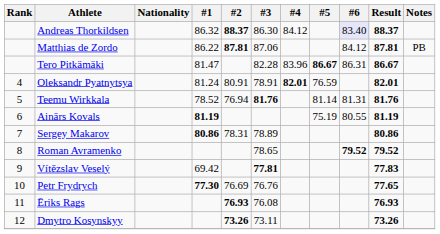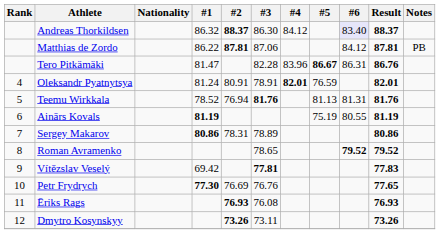 <table class="wikitable sortable" style="text-align:center">
 <tr>
 <th>Rank</th>
 <th>Athlete</th>
 <th>Nationality</th>
 <th>#1</th>
 <th>#2</th>
 <th>#3</th>
 <th>#4</th>
 <th>#5</th>
 <th>#6</th>
 <th>Result</th>
 <th>Notes</th>
 </tr>
 <tr>
 <td></td>
 <td align="left"><a href='#'>Andreas Thorkildsen</a></td>
 <td align=left></td>
 <td>86.32</td>
 <td><strong>88.37</strong></td>
 <td>86.30</td>
 <td>84.12</td>
 <td></td>
 <td style="background: lavender;">83.40</td>
 <td><strong>88.37</strong></td>
 <td></td>
 </tr>
 <tr>
 <td></td>
 <td align="left"><a href='#'>Matthias de Zordo</a></td>
 <td align=left></td>
 <td>86.22</td>
 <td><strong>87.81</strong></td>
 <td>87.06</td>
 <td></td>
 <td></td>
 <td>84.12</td>
 <td><strong>87.81</strong></td>
 <td>PB</td>
 </tr>
 <tr>
 <td></td>
 <td align="left"><a href='#'>Tero Pitkämäki</a></td>
 <td align=left></td>
 <td>81.47</td>
 <td></td>
 <td>82.28</td>
 <td>83.96</td>
 <td><strong>86.67</strong></td>
 <td>86.31</td>
-<td><strong>86.67</strong></td>
+<td><strong>86.76</strong></td>
 <td></td>
 </tr>
 <tr>
 <td>4</td>
 <td align="left"><a href='#'>Oleksandr Pyatnytsya</a></td>
 <td align=left></td>
 <td>81.24</td>
 <td>80.91</td>
 <td>78.91</td>
 <td><strong>82.01</strong></td>
 <td>76.59</td>
 <td></td>
 <td><strong>82.01</strong></td>
 <td></td>
 </tr>
 <tr>
 <td>5</td>
 <td align="left"><a href='#'>Teemu Wirkkala</a></td>
 <td align=left></td>
 <td>78.52</td>
 <td>76.94</td>
 <td><strong>81.76</strong></td>
 <td></td>
-<td>81.14</td>
+<td>81.13</td>
 <td>81.31</td>
 <td><strong>81.76</strong></td>
 <td></td>
 </tr>
 <tr>
 <td>6</td>
 <td align="left"><a href='#'>Ainārs Kovals</a></td>
 <td align=left></td>
 <td><strong>81.19</strong></td>
 <td></td>
 <td></td>
 <td></td>
 <td>75.19</td>
 <td>80.55</td>
 <td><strong>81.19</strong></td>
 <td></td>
 </tr>
 <tr>
 <td>7</td>
 <td align="left"><a href='#'>Sergey Makarov</a></td>
 <td align=left></td>
 <td><strong>80.86</strong></td>
 <td>78.31</td>
 <td>78.89</td>
 <td></td>
 <td></td>
 <td></td>
 <td><strong>80.86</strong></td>
 <td></td>
 </tr>
 <tr>
 <td>8</td>
 <td align="left"><a href='#'>Roman Avramenko</a></td>
 <td align=left></td>
 <td></td>
 <td></td>
 <td>78.65</td>
 <td></td>
 <td></td>
 <td><strong>79.52</strong></td>
 <td><strong>79.52</strong></td>
 <td></td>
 </tr>
 <tr>
 <td>9</td>
 <td align="left"><a href='#'>Vítězslav Veselý</a></td>
 <td align=left></td>
 <td>69.42</td>
 <td></td>
 <td><strong>77.81</strong></td>
 <td></td>
 <td></td>
 <td></td>
 <td><strong>77.83</strong></td>
 <td></td>
 </tr>
 <tr>
 <td>10</td>
 <td align="left"><a href='#'>Petr Frydrych</a></td>
 <td align=left></td>
 <td><strong>77.30</strong></td>
 <td>76.69</td>
 <td>76.76</td>
 <td></td>
 <td></td>
 <td></td>
 <td><strong>77.65</strong></td>
 <td></td>
 </tr>
 <tr>
 <td>11</td>
 <td align="left"><a href='#'>Ēriks Rags</a></td>
 <td align=left></td>
 <td></td>
 <td><strong>76.93</strong></td>
 <td>76.08</td>
 <td></td>
 <td></td>
 <td></td>
 <td><strong>76.93</strong></td>
 <td></td>
 </tr>
 <tr>
 <td>12</td>
 <td align="left"><a href='#'>Dmytro Kosynskyy</a></td>
 <td align=left></td>
 <td></td>
 <td><strong>73.26</strong></td>
 <td>73.11</td>
 <td></td>
 <td></td>
 <td></td>
 <td><strong>73.26</strong></td>
 <td></td>
 </tr>
 <tr>
 </tr>
 </table>
